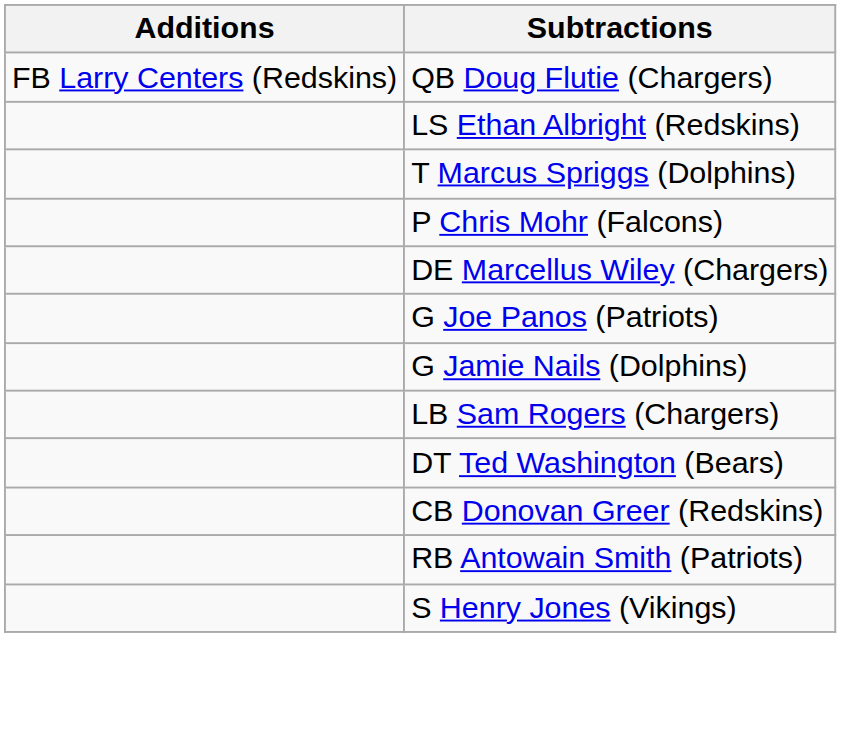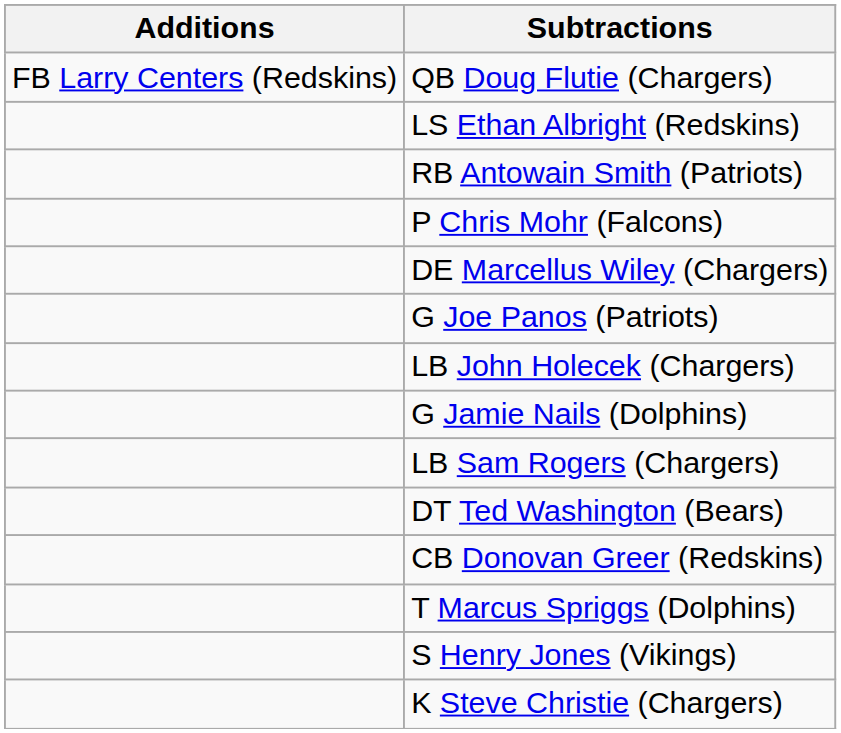 <table class="wikitable">
 <tr>
 <th>Additions</th>
 <th>Subtractions</th>
 </tr>
 <tr>
 <td>FB <a href='#'>Larry Centers</a> (Redskins)</td>
 <td>QB <a href='#'>Doug Flutie</a> (Chargers)</td>
 </tr>
 <tr>
 <td></td>
 <td>LS <a href='#'>Ethan Albright</a> (Redskins)</td>
 </tr>
 <tr>
 <td></td>
-<td>T <a href='#'>Marcus Spriggs</a> (Dolphins)</td>
+<td>RB <a href='#'>Antowain Smith</a> (Patriots)</td>
 </tr>
 <tr>
 <td></td>
 <td>P <a href='#'>Chris Mohr</a> (Falcons)</td>
 </tr>
 <tr>
 <td></td>
 <td>DE <a href='#'>Marcellus Wiley</a> (Chargers)</td>
 </tr>
 <tr>
 <td></td>
 <td>G <a href='#'>Joe Panos</a> (Patriots)</td>
+</tr>
+<tr>
+<td></td>
+<td>LB <a href='#'>John Holecek</a> (Chargers)</td>
 </tr>
 <tr>
 <td></td>
 <td>G <a href='#'>Jamie Nails</a> (Dolphins)</td>
 </tr>
 <tr>
 <td></td>
 <td>LB <a href='#'>Sam Rogers</a> (Chargers)</td>
 </tr>
 <tr>
 <td></td>
 <td>DT <a href='#'>Ted Washington</a> (Bears)</td>
 </tr>
 <tr>
 <td></td>
 <td>CB <a href='#'>Donovan Greer</a> (Redskins)</td>
 </tr>
 <tr>
 <td></td>
-<td>RB <a href='#'>Antowain Smith</a> (Patriots)</td>
+<td>T <a href='#'>Marcus Spriggs</a> (Dolphins)</td>
 </tr>
 <tr>
 <td></td>
 <td>S <a href='#'>Henry Jones</a> (Vikings)</td>
 </tr>
+<tr>
+<td></td>
+<td>K <a href='#'>Steve Christie</a> (Chargers)</td>
+</tr>
 </table>
